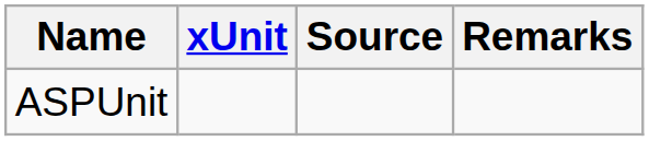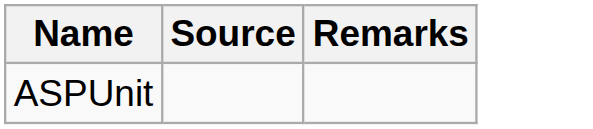 <table class="wikitable sortable">
 <tr>
 <th>Name</th>
-<th><a href='#'>xUnit</a></th>
 <th>Source</th>
 <th>Remarks</th>
 </tr>
 <tr>
 <td>ASPUnit</td>
 <td></td>
 <td></td>
-<td></td>
 </tr>
 </table>
